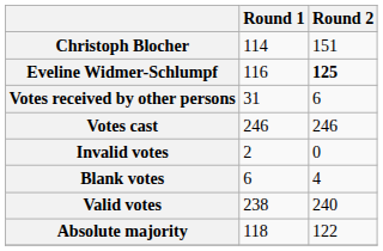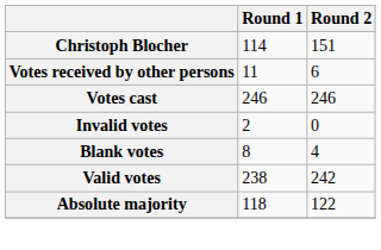 <table class="wikitable">
 <tr>
 <th></th>
 <th>Round 1</th>
 <th>Round 2</th>
 </tr>
 <tr>
 <th>Christoph Blocher</th>
 <td>114</td>
 <td>151</td>
 </tr>
 <tr>
-<th>Eveline Widmer-Schlumpf</th>
-<td>116</td>
-<td><strong>125</strong></td>
-</tr>
-<tr>
 <th>Votes received by other persons</th>
-<td>31</td>
+<td>11</td>
 <td>6</td>
 </tr>
 <tr>
 <th>Votes cast</th>
 <td>246</td>
 <td>246</td>
 </tr>
 <tr>
 <th>Invalid votes</th>
 <td>2</td>
 <td>0</td>
 </tr>
 <tr>
 <th>Blank votes</th>
-<td>6</td>
+<td>8</td>
 <td>4</td>
 </tr>
 <tr>
 <th>Valid votes</th>
 <td>238</td>
-<td>240</td>
+<td>242</td>
 </tr>
 <tr>
 <th>Absolute majority</th>
 <td>118</td>
 <td>122</td>
 </tr>
 <tr>
 </tr>
 </table>
